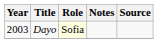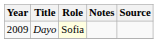 <table class="wikitable sortable">
 <tr>
 <th>Year</th>
 <th>Title</th>
 <th>Role</th>
 <th class="unsortable">Notes</th>
 <th class="unsortable">Source</th>
 </tr>
 <tr>
-<td>2003</td>
+<td>2009</td>
 <td><em>Dayo</em></td>
 <td style="background: lightyellow;">Sofia</td>
 <td></td>
 <td></td>
 </tr>
 <tr>
 </tr>
 </table>
